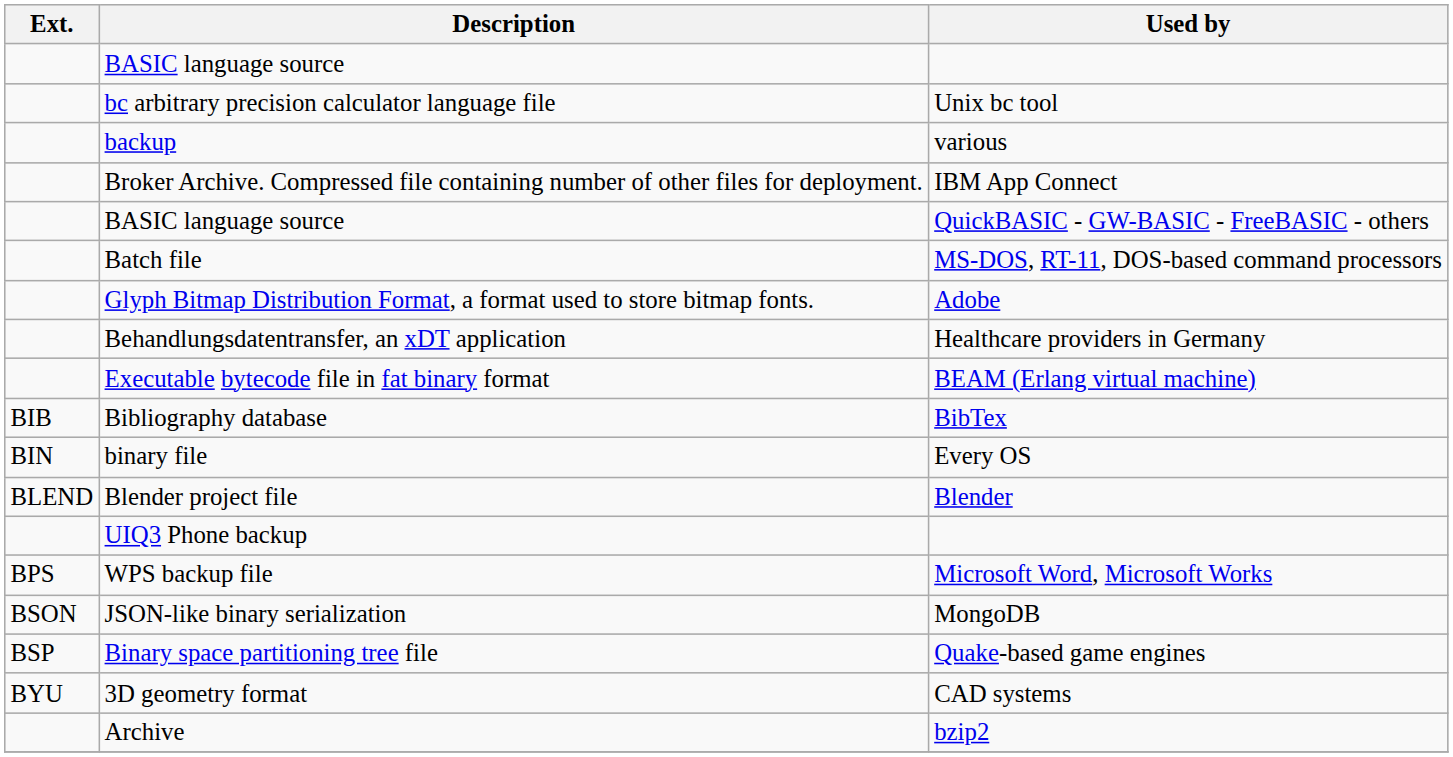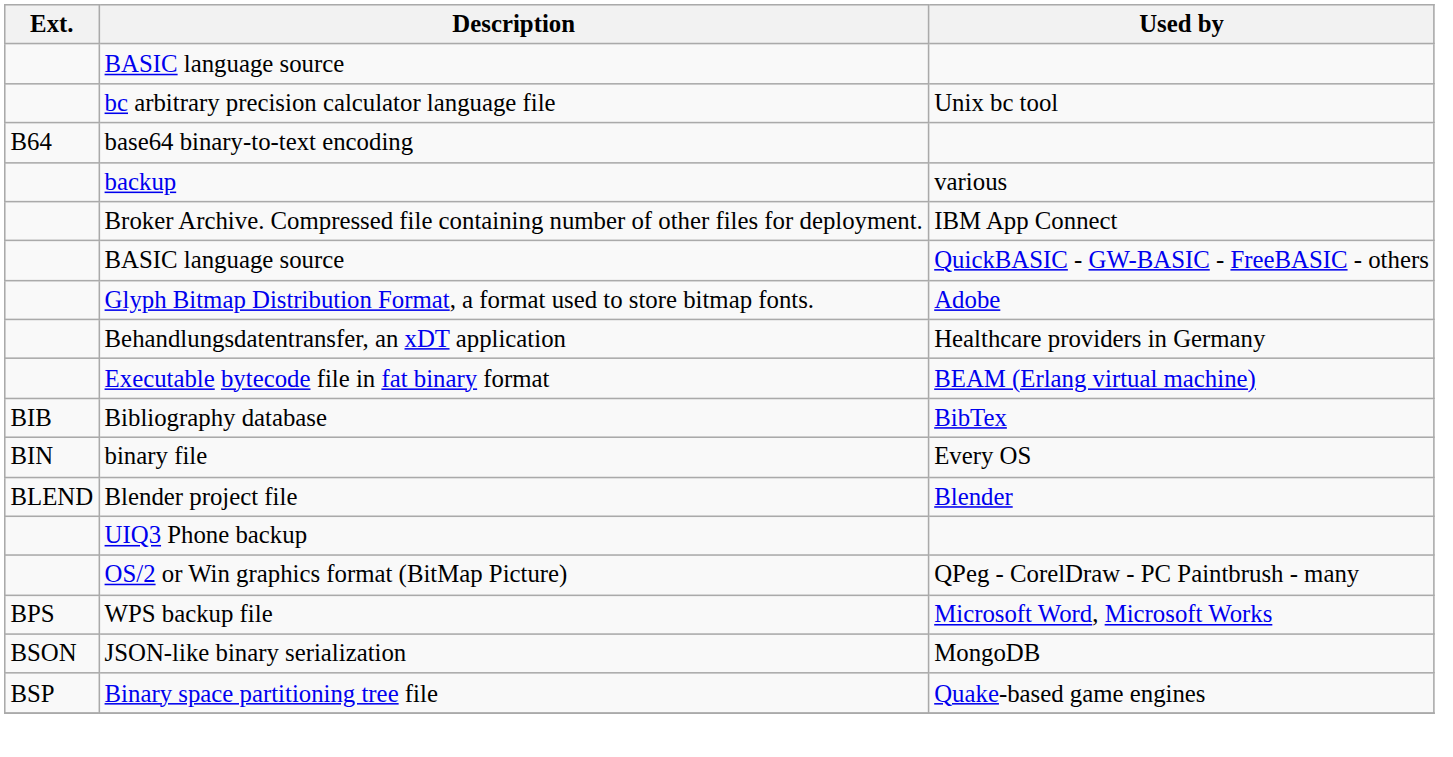 <table class="wikitable sortable">
 <tr>
 <th scope="col">Ext.</th>
 <th scope="col">Description</th>
 <th scope="col">Used by</th>
 </tr>
 <tr>
 <td></td>
 <td><a href='#'>BASIC</a> language source</td>
 <td></td>
 </tr>
 <tr>
 <td></td>
 <td><a href='#'>bc</a> arbitrary precision calculator language file</td>
 <td>Unix bc tool</td>
 </tr>
 <tr>
+<td>B64</td>
+<td>base64 binary-to-text encoding</td>
+<td></td>
+</tr>
+<tr>
 <td></td>
 <td><a href='#'>backup</a></td>
 <td>various</td>
 </tr>
 <tr>
 <td></td>
 <td>Broker Archive. Compressed file containing number of other files for deployment.</td>
 <td>IBM App Connect</td>
 </tr>
 <tr>
 <td></td>
 <td>BASIC language source</td>
 <td><a href='#'>QuickBASIC</a> - <a href='#'>GW-BASIC</a> - <a href='#'>FreeBASIC</a> - others</td>
-</tr>
-<tr>
-<td></td>
-<td>Batch file</td>
-<td><a href='#'>MS-DOS</a>, <a href='#'>RT-11</a>, DOS-based command processors</td>
 </tr>
 <tr>
 <td></td>
 <td><a href='#'>Glyph Bitmap Distribution Format</a>, a format used to store bitmap fonts.</td>
 <td><a href='#'>Adobe</a></td>
 </tr>
 <tr>
 <td></td>
 <td>Behandlungsdatentransfer, an <a href='#'>xDT</a> application</td>
 <td>Healthcare providers in Germany</td>
 </tr>
 <tr>
 <td></td>
 <td><a href='#'>Executable</a> <a href='#'>bytecode</a> file in <a href='#'>fat binary</a> format</td>
 <td><a href='#'>BEAM (Erlang virtual machine)</a></td>
 </tr>
 <tr>
 <td>BIB</td>
 <td>Bibliography database</td>
 <td><a href='#'>BibTex</a></td>
 </tr>
 <tr>
 <td>BIN</td>
 <td>binary file</td>
 <td>Every OS</td>
 </tr>
 <tr>
 <td>BLEND</td>
 <td>Blender project file</td>
 <td><a href='#'>Blender</a></td>
 </tr>
 <tr>
 <td></td>
 <td><a href='#'>UIQ3</a> Phone backup</td>
 <td></td>
 </tr>
 <tr>
+<td></td>
+<td><a href='#'>OS/2</a> or Win graphics format (BitMap Picture)</td>
+<td>QPeg - CorelDraw - PC Paintbrush - many</td>
+</tr>
+<tr>
 <td>BPS</td>
 <td>WPS backup file</td>
 <td><a href='#'>Microsoft Word</a>, <a href='#'>Microsoft Works</a></td>
 </tr>
 <tr>
 <td>BSON</td>
 <td>JSON-like binary serialization</td>
 <td>MongoDB</td>
 </tr>
 <tr>
 <td>BSP</td>
 <td><a href='#'>Binary space partitioning tree</a> file</td>
 <td><a href='#'>Quake</a>-based game engines</td>
 </tr>
 <tr>
-<td>BYU</td>
-<td>3D geometry format</td>
-<td>CAD systems</td>
-</tr>
-<tr>
-<td></td>
-<td>Archive</td>
-<td><a href='#'>bzip2</a></td>
-</tr>
-<tr>
 </tr>
 </table>
